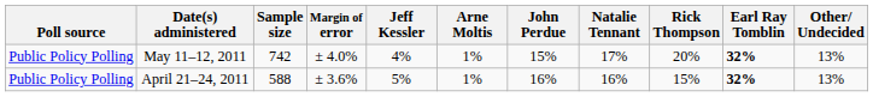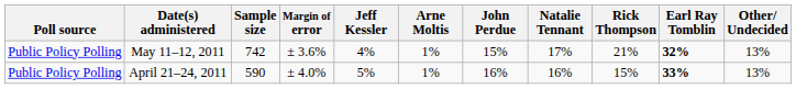 <table class="wikitable">
 <tr valign= bottom>
 <th>Poll source</th>
 <th style="width:120px;">Date(s)<br>administered</th>
 <th class=small>Sample<br>size</th>
 <th><small>Margin of</small><br>error</th>
 <th style="width:70px;">Jeff<br>Kessler</th>
 <th style="width:70px;">Arne<br>Moltis</th>
 <th style="width:70px;">John<br>Perdue</th>
 <th style="width:70px;">Natalie<br>Tennant</th>
 <th style="width:70px;">Rick<br>Thompson</th>
 <th style="width:70px;">Earl Ray<br>Tomblin</th>
 <th>Other/<br>Undecided</th>
 </tr>
 <tr>
 <td><a href='#'>Public Policy Polling</a></td>
 <td align=center>May 11–12, 2011</td>
 <td align=center>742</td>
-<td align=center>± 4.0%</td>
+<td align=center>± 3.6%</td>
 <td align=center>4%</td>
 <td align=center>1%</td>
 <td align=center>15%</td>
 <td align=center>17%</td>
-<td align=center>20%</td>
+<td align=center>21%</td>
 <td><strong>32%</strong></td>
 <td align=center>13%</td>
 </tr>
 <tr>
 <td><a href='#'>Public Policy Polling</a></td>
 <td align=center>April 21–24, 2011</td>
-<td align=center>588</td>
-<td align=center>± 3.6%</td>
+<td align=center>590</td>
+<td align=center>± 4.0%</td>
 <td align=center>5%</td>
 <td align=center>1%</td>
 <td align=center>16%</td>
 <td align=center>16%</td>
 <td align=center>15%</td>
-<td><strong>32%</strong></td>
+<td><strong>33%</strong></td>
 <td align=center>13%</td>
 </tr>
 </table>
